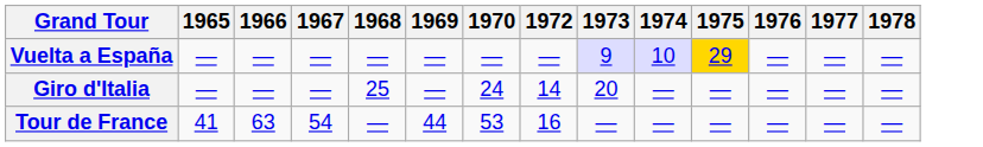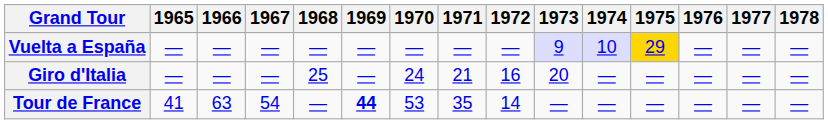 <table class="wikitable plainrowheaders">
 <tr>
 <th scope="col"><a href='#'>Grand Tour</a></th>
 <th scope="col">1965</th>
 <th scope="col">1966</th>
 <th scope="col">1967</th>
 <th scope="col">1968</th>
 <th scope="col">1969</th>
 <th scope="col">1970</th>
+<th scope="col">1971</th>
 <th scope="col">1972</th>
 <th scope="col">1973</th>
 <th scope="col">1974</th>
 <th scope="col">1975</th>
 <th scope="col">1976</th>
 <th scope="col">1977</th>
 <th scope="col">1978</th>
 </tr>
 <tr style="text-align:center;">
 <th scope="row"> <a href='#'>Vuelta a España</a></th>
+<td><a href='#'>—</a></td>
 <td><a href='#'>—</a></td>
 <td><a href='#'>—</a></td>
 <td><a href='#'>—</a></td>
 <td><a href='#'>—</a></td>
 <td><a href='#'>—</a></td>
 <td><a href='#'>—</a></td>
 <td><a href='#'>—</a></td>
 <td style="background:#ddddff;"><a href='#'>9</a></td>
 <td style="background:#ddddff;"><a href='#'>10</a></td>
 <td style="background: gold;"><a href='#'>29</a></td>
 <td><a href='#'>—</a></td>
 <td><a href='#'>—</a></td>
 <td><a href='#'>—</a></td>
 </tr>
 <tr style="text-align:center;">
 <th scope="row"> <a href='#'>Giro d'Italia</a></th>
 <td><a href='#'>—</a></td>
 <td><a href='#'>—</a></td>
 <td><a href='#'>—</a></td>
 <td><a href='#'>25</a></td>
 <td><a href='#'>—</a></td>
 <td><a href='#'>24</a></td>
-<td><a href='#'>14</a></td>
+<td><a href='#'>21</a></td>
+<td><a href='#'>16</a></td>
 <td><a href='#'>20</a></td>
 <td><a href='#'>—</a></td>
 <td><a href='#'>—</a></td>
 <td><a href='#'>—</a></td>
 <td><a href='#'>—</a></td>
 <td><a href='#'>—</a></td>
 </tr>
 <tr style="text-align:center;">
 <th scope="row"> <a href='#'>Tour de France</a></th>
 <td><a href='#'>41</a></td>
 <td><a href='#'>63</a></td>
 <td><a href='#'>54</a></td>
 <td><a href='#'>—</a></td>
-<td><a href='#'>44</a></td>
+<td><strong><a href='#'>44</a></strong></td>
 <td><a href='#'>53</a></td>
-<td><a href='#'>16</a></td>
+<td><a href='#'>35</a></td>
+<td><a href='#'>14</a></td>
 <td><a href='#'>—</a></td>
 <td><a href='#'>—</a></td>
 <td><a href='#'>—</a></td>
 <td><a href='#'>—</a></td>
 <td><a href='#'>—</a></td>
 <td><a href='#'>—</a></td>
 </tr>
 </table>
